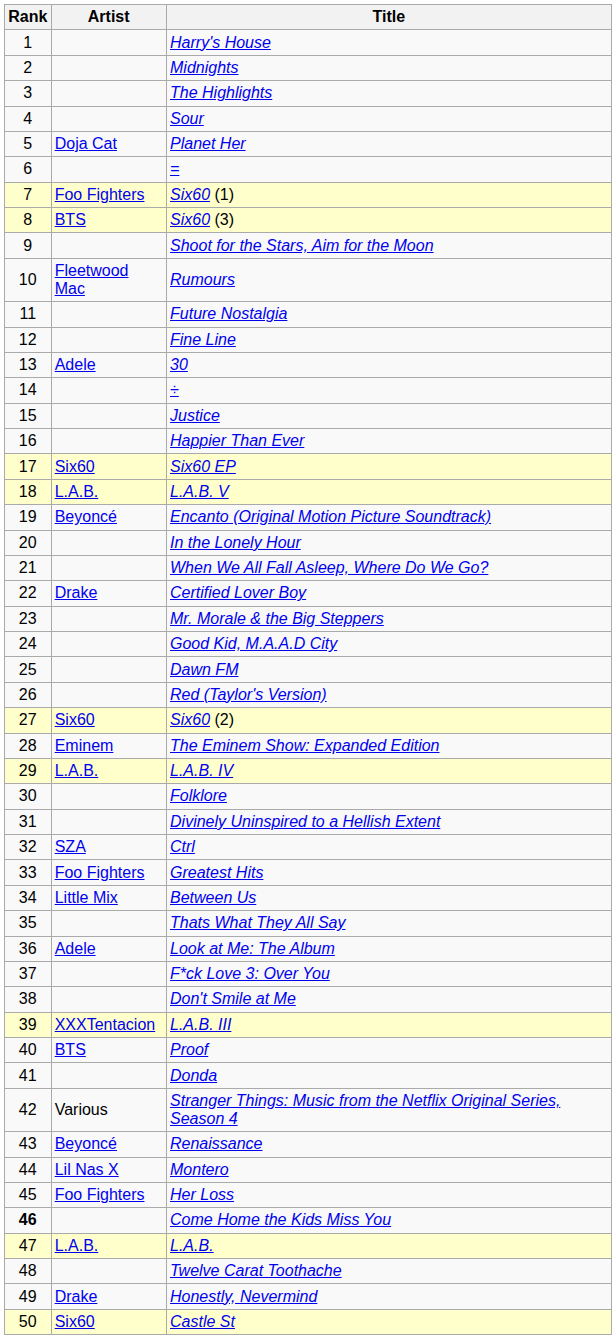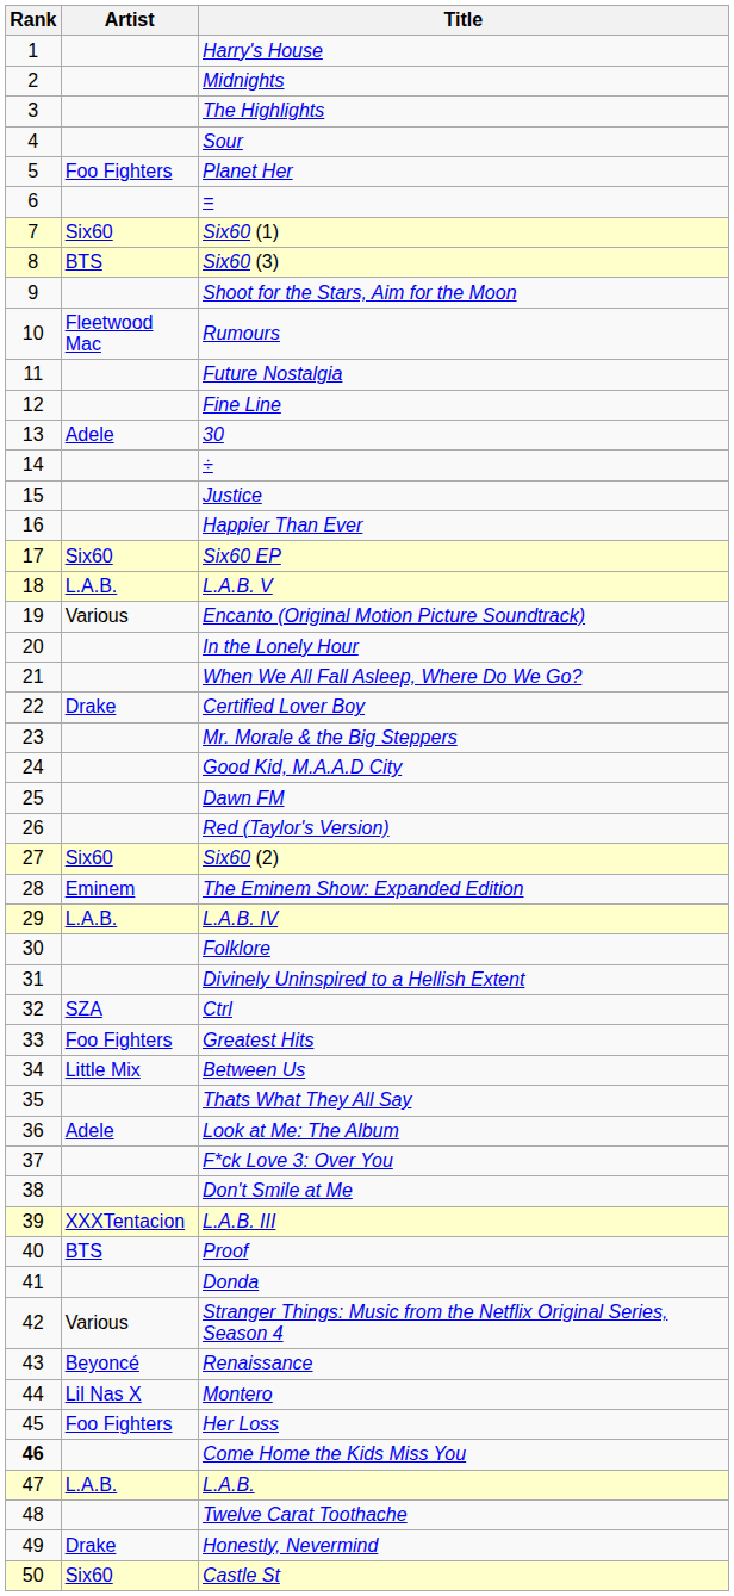 <table class="wikitable sortable">
 <tr>
 <th>Rank</th>
 <th>Artist</th>
 <th>Title</th>
 </tr>
 <tr>
 <td align="center">1</td>
 <td></td>
 <td><em><a href='#'>Harry's House</a></em></td>
 </tr>
 <tr>
 <td align="center">2</td>
 <td></td>
 <td><em><a href='#'>Midnights</a></em></td>
 </tr>
 <tr>
 <td align="center">3</td>
 <td></td>
 <td><em><a href='#'>The Highlights</a></em></td>
 </tr>
 <tr>
 <td align="center">4</td>
 <td></td>
 <td><em><a href='#'>Sour</a></em></td>
 </tr>
 <tr>
 <td align="center">5</td>
-<td><a href='#'>Doja Cat</a></td>
+<td><a href='#'>Foo Fighters</a></td>
 <td><em><a href='#'>Planet Her</a></em></td>
 </tr>
 <tr>
 <td align="center">6</td>
 <td></td>
 <td><em><a href='#'>=</a></em></td>
 </tr>
 <tr bgcolor="#FFFFCC">
 <td align="center">7</td>
-<td><a href='#'>Foo Fighters</a></td>
+<td><a href='#'>Six60</a></td>
 <td><em><a href='#'>Six60</a></em> (1)</td>
 </tr>
 <tr bgcolor="#FFFFCC">
 <td align="center">8</td>
 <td><a href='#'>BTS</a></td>
 <td><em><a href='#'>Six60</a></em> (3)</td>
 </tr>
 <tr>
 <td align="center">9</td>
 <td></td>
 <td><em><a href='#'>Shoot for the Stars, Aim for the Moon</a></em></td>
 </tr>
 <tr>
 <td align="center">10</td>
 <td><a href='#'>Fleetwood Mac</a></td>
 <td><em><a href='#'>Rumours</a></em></td>
 </tr>
 <tr>
 <td align="center">11</td>
 <td></td>
 <td><em><a href='#'>Future Nostalgia</a></em></td>
 </tr>
 <tr>
 <td align="center">12</td>
 <td></td>
 <td><em><a href='#'>Fine Line</a></em></td>
 </tr>
 <tr>
 <td align="center">13</td>
 <td><a href='#'>Adele</a></td>
 <td><em><a href='#'>30</a></em></td>
 </tr>
 <tr>
 <td align="center">14</td>
 <td></td>
 <td><em><a href='#'>÷</a></em></td>
 </tr>
 <tr>
 <td align="center">15</td>
 <td></td>
 <td><em><a href='#'>Justice</a></em></td>
 </tr>
 <tr>
 <td align="center">16</td>
 <td></td>
 <td><em><a href='#'>Happier Than Ever</a></em></td>
 </tr>
 <tr bgcolor="#FFFFCC">
 <td align="center">17</td>
 <td><a href='#'>Six60</a></td>
 <td><em><a href='#'>Six60 EP</a></em></td>
 </tr>
 <tr bgcolor="#FFFFCC">
 <td align="center">18</td>
 <td><a href='#'>L.A.B.</a></td>
 <td><em><a href='#'>L.A.B. V</a></em></td>
 </tr>
 <tr>
 <td align="center">19</td>
-<td><a href='#'>Beyoncé</a></td>
+<td>Various</td>
 <td><em><a href='#'>Encanto (Original Motion Picture Soundtrack)</a></em></td>
 </tr>
 <tr>
 <td align="center">20</td>
 <td></td>
 <td><em><a href='#'>In the Lonely Hour</a></em></td>
 </tr>
 <tr>
 <td align="center">21</td>
 <td></td>
 <td><em><a href='#'>When We All Fall Asleep, Where Do We Go?</a></em></td>
 </tr>
 <tr>
 <td align="center">22</td>
 <td><a href='#'>Drake</a></td>
 <td><em><a href='#'>Certified Lover Boy</a></em></td>
 </tr>
 <tr>
 <td align="center">23</td>
 <td></td>
 <td><em><a href='#'>Mr. Morale & the Big Steppers</a></em></td>
 </tr>
 <tr>
 <td align="center">24</td>
 <td></td>
 <td><em><a href='#'>Good Kid, M.A.A.D City</a></em></td>
 </tr>
 <tr>
 <td align="center">25</td>
 <td></td>
 <td><em><a href='#'>Dawn FM</a></em></td>
 </tr>
 <tr>
 <td align="center">26</td>
 <td></td>
 <td><em><a href='#'>Red (Taylor's Version)</a></em></td>
 </tr>
 <tr bgcolor="#FFFFCC">
 <td align="center">27</td>
 <td><a href='#'>Six60</a></td>
 <td><em><a href='#'>Six60</a></em> (2)</td>
 </tr>
 <tr>
 <td align="center">28</td>
 <td><a href='#'>Eminem</a></td>
 <td><em><a href='#'>The Eminem Show: Expanded Edition</a></em></td>
 </tr>
 <tr bgcolor="#FFFFCC">
 <td align="center">29</td>
 <td><a href='#'>L.A.B.</a></td>
 <td><em><a href='#'>L.A.B. IV</a></em></td>
 </tr>
 <tr>
 <td align="center">30</td>
 <td></td>
 <td><em><a href='#'>Folklore</a></em></td>
 </tr>
 <tr>
 <td align="center">31</td>
 <td></td>
 <td><em><a href='#'>Divinely Uninspired to a Hellish Extent</a></em></td>
 </tr>
 <tr>
 <td align="center">32</td>
 <td><a href='#'>SZA</a></td>
 <td><em><a href='#'>Ctrl</a></em></td>
 </tr>
 <tr>
 <td align="center">33</td>
 <td><a href='#'>Foo Fighters</a></td>
 <td><em><a href='#'>Greatest Hits</a></em></td>
 </tr>
 <tr>
 <td align="center">34</td>
 <td><a href='#'>Little Mix</a></td>
 <td><em><a href='#'>Between Us</a></em></td>
 </tr>
 <tr>
 <td align="center">35</td>
 <td></td>
 <td><em><a href='#'>Thats What They All Say</a></em></td>
 </tr>
 <tr>
 <td align="center">36</td>
 <td><a href='#'>Adele</a></td>
 <td><em><a href='#'>Look at Me: The Album</a></em></td>
 </tr>
 <tr>
 <td align="center">37</td>
 <td></td>
 <td><em><a href='#'>F*ck Love 3: Over You</a></em></td>
 </tr>
 <tr>
 <td align="center">38</td>
 <td></td>
 <td><em><a href='#'>Don't Smile at Me</a></em></td>
 </tr>
 <tr bgcolor="#FFFFCC">
 <td align="center">39</td>
 <td><a href='#'>XXXTentacion</a></td>
 <td><em><a href='#'>L.A.B. III</a></em></td>
 </tr>
 <tr>
 <td align="center">40</td>
 <td><a href='#'>BTS</a></td>
 <td><em><a href='#'>Proof</a></em></td>
 </tr>
 <tr>
 <td align="center">41</td>
 <td></td>
 <td><em><a href='#'>Donda</a></em></td>
 </tr>
 <tr>
 <td align="center">42</td>
 <td>Various</td>
 <td><em><a href='#'>Stranger Things: Music from the Netflix Original Series, Season 4</a></em></td>
 </tr>
 <tr>
 <td align="center">43</td>
 <td><a href='#'>Beyoncé</a></td>
 <td><em><a href='#'>Renaissance</a></em></td>
 </tr>
 <tr>
 <td align="center">44</td>
 <td><a href='#'>Lil Nas X</a></td>
 <td><em><a href='#'>Montero</a></em></td>
 </tr>
 <tr>
 <td align="center">45</td>
 <td><a href='#'>Foo Fighters</a></td>
 <td><em><a href='#'>Her Loss</a></em></td>
 </tr>
 <tr>
 <td align="center"><strong>46</strong></td>
 <td></td>
 <td><em><a href='#'>Come Home the Kids Miss You</a></em></td>
 </tr>
 <tr bgcolor="#FFFFCC">
 <td align="center">47</td>
 <td><a href='#'>L.A.B.</a></td>
 <td><em><a href='#'>L.A.B.</a></em></td>
 </tr>
 <tr>
 <td align="center">48</td>
 <td></td>
 <td><em><a href='#'>Twelve Carat Toothache</a></em></td>
 </tr>
 <tr>
 <td align="center">49</td>
 <td><a href='#'>Drake</a></td>
 <td><em><a href='#'>Honestly, Nevermind</a></em></td>
 </tr>
 <tr bgcolor="#FFFFCC">
 <td align="center">50</td>
 <td><a href='#'>Six60</a></td>
 <td><em><a href='#'>Castle St</a></em></td>
 </tr>
 </table>
